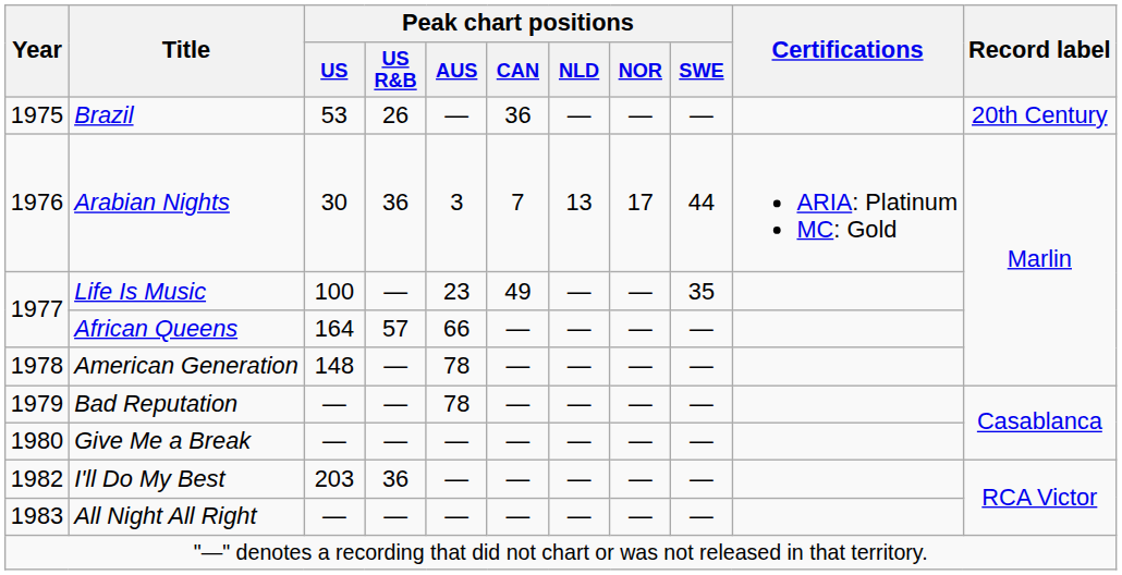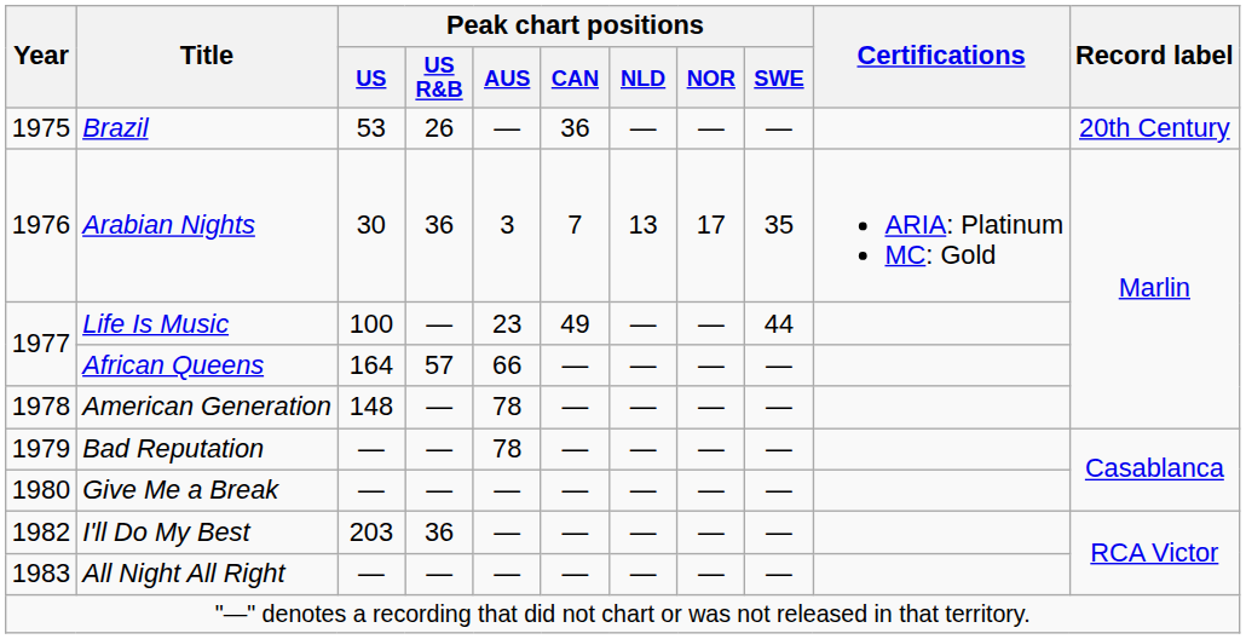 <table class="wikitable" style="text-align:center;">
 <tr>
 <th rowspan="2">Year</th>
 <th rowspan="2">Title</th>
 <th colspan="7">Peak chart positions</th>
 <th rowspan="2"><a href='#'>Certifications</a></th>
 <th rowspan="2">Record label</th>
 </tr>
 <tr style="font-size:smaller;">
 <th width="35"><a href='#'>US</a><br></th>
 <th width="35"><a href='#'>US<br>R&B</a><br></th>
 <th width="35"><a href='#'>AUS</a><br></th>
 <th width="35"><a href='#'>CAN</a><br></th>
 <th width="35"><a href='#'>NLD</a><br></th>
 <th width="35"><a href='#'>NOR</a><br></th>
 <th width="35"><a href='#'>SWE</a><br></th>
 </tr>
 <tr>
 <td rowspan="1">1975</td>
 <td align="left"><em><a href='#'>Brazil</a></em></td>
 <td>53</td>
 <td>26</td>
 <td>—</td>
 <td>36</td>
 <td>—</td>
 <td>—</td>
 <td>—</td>
 <td align=left></td>
 <td rowspan="1"><a href='#'>20th Century</a></td>
 </tr>
 <tr>
 <td rowspan="1">1976</td>
 <td align="left"><em><a href='#'>Arabian Nights</a></em></td>
 <td>30</td>
 <td>36</td>
 <td>3</td>
 <td>7</td>
 <td>13</td>
 <td>17</td>
-<td>44</td>
+<td>35</td>
 <td align=left><br><ul><li><a href='#'>ARIA</a>: Platinum</li><li><a href='#'>MC</a>: Gold</li></ul></td>
 <td rowspan="4"><a href='#'>Marlin</a></td>
 </tr>
 <tr>
 <td rowspan="2">1977</td>
 <td align="left"><em><a href='#'>Life Is Music</a></em></td>
 <td>100</td>
 <td>—</td>
 <td>23</td>
 <td>49</td>
 <td>—</td>
 <td>—</td>
-<td>35</td>
+<td>44</td>
 <td align=left></td>
 </tr>
 <tr>
 <td align="left"><em><a href='#'>African Queens</a></em></td>
 <td>164</td>
 <td>57</td>
 <td>66</td>
 <td>—</td>
 <td>—</td>
 <td>—</td>
 <td>—</td>
 <td align=left></td>
 </tr>
 <tr>
 <td rowspan="1">1978</td>
 <td align="left"><em>American Generation</em></td>
 <td>148</td>
 <td>—</td>
 <td>78</td>
 <td>—</td>
 <td>—</td>
 <td>—</td>
 <td>—</td>
 <td align=left></td>
 </tr>
 <tr>
 <td rowspan="1">1979</td>
 <td align="left"><em>Bad Reputation</em></td>
 <td>—</td>
 <td>—</td>
 <td>78</td>
 <td>—</td>
 <td>—</td>
 <td>—</td>
 <td>—</td>
 <td align=left></td>
 <td rowspan="2"><a href='#'>Casablanca</a></td>
 </tr>
 <tr>
 <td rowspan="1">1980</td>
 <td align="left"><em>Give Me a Break</em></td>
 <td>—</td>
 <td>—</td>
 <td>—</td>
 <td>—</td>
 <td>—</td>
 <td>—</td>
 <td>—</td>
 <td align=left></td>
 </tr>
 <tr>
 <td rowspan="1">1982</td>
 <td align="left"><em>I'll Do My Best</em></td>
 <td>203</td>
 <td>36</td>
 <td>—</td>
 <td>—</td>
 <td>—</td>
 <td>—</td>
 <td>—</td>
 <td align=left></td>
 <td rowspan="2"><a href='#'>RCA Victor</a></td>
 </tr>
 <tr>
 <td rowspan="1">1983</td>
 <td align="left"><em>All Night All Right</em></td>
 <td>—</td>
 <td>—</td>
 <td>—</td>
 <td>—</td>
 <td>—</td>
 <td>—</td>
 <td>—</td>
 <td align=left></td>
 </tr>
 <tr>
 <td colspan="15" style="font-size:90%">"—" denotes a recording that did not chart or was not released in that territory.</td>
 </tr>
 </table>
